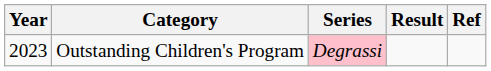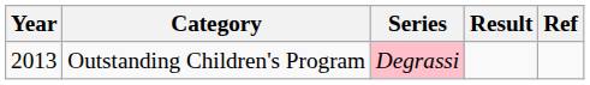 <table class="wikitable">
 <tr>
 <th>Year</th>
 <th>Category</th>
 <th>Series</th>
 <th>Result</th>
 <th>Ref</th>
 </tr>
 <tr>
-<td>2023</td>
+<td>2013</td>
 <td>Outstanding Children's Program</td>
 <td style="background: pink;"><em>Degrassi</em></td>
 <td></td>
 </tr>
 </table>
